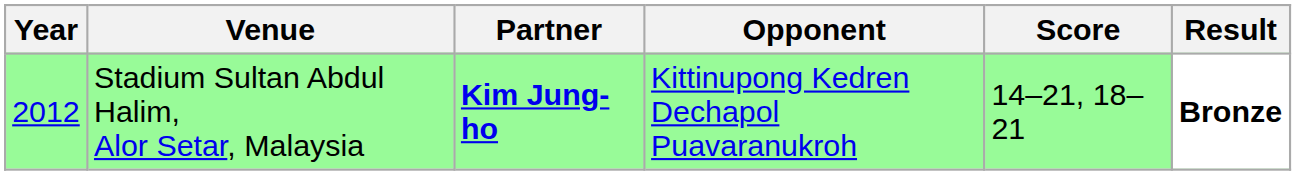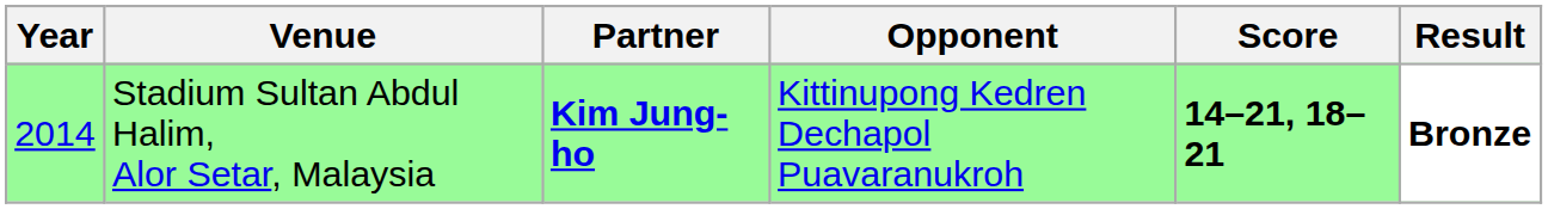 <table class="sortable wikitable" style="font-size: 90%;">
 <tr>
 <th>Year</th>
 <th>Venue</th>
 <th>Partner</th>
 <th>Opponent</th>
 <th>Score</th>
 <th>Result</th>
 </tr>
 <tr style="background:#98FB98">
-<td align="center"><a href='#'>2012</a></td>
+<td align="center"><a href='#'>2014</a></td>
 <td align="left">Stadium Sultan Abdul Halim,<br><a href='#'>Alor Setar</a>, Malaysia</td>
 <td align="left"><strong> <a href='#'>Kim Jung-ho</a></strong></td>
 <td align="left"> <a href='#'>Kittinupong Kedren</a> <br>  <a href='#'>Dechapol Puavaranukroh</a></td>
-<td align="left">14–21, 18–21</td>
+<td align="left"><strong>14–21, 18–21</strong></td>
 <td style="text-align:left; background:white"> <strong>Bronze</strong></td>
 </tr>
 </table>
